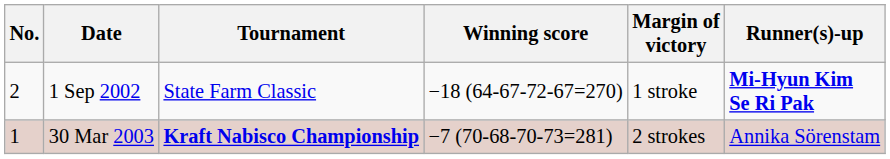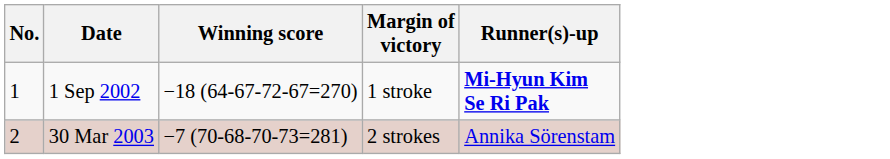 <table class="wikitable" style="font-size:95%;">
 <tr>
 <th>No.</th>
 <th>Date</th>
-<th>Tournament</th>
 <th>Winning score</th>
 <th>Margin of<br>victory</th>
 <th>Runner(s)-up</th>
 </tr>
 <tr>
-<td>2</td>
+<td>1</td>
 <td>1 Sep <a href='#'>2002</a></td>
-<td><a href='#'>State Farm Classic</a></td>
 <td>−18 (64-67-72-67=270)</td>
 <td>1 stroke</td>
 <td><strong> <a href='#'>Mi-Hyun Kim</a><br> <a href='#'>Se Ri Pak</a></strong></td>
 </tr>
 <tr style="background:#e5d1cb;">
-<td>1</td>
+<td>2</td>
 <td>30 Mar <a href='#'>2003</a></td>
-<td><strong><a href='#'>Kraft Nabisco Championship</a></strong></td>
 <td>−7 (70-68-70-73=281)</td>
 <td>2 strokes</td>
 <td> <a href='#'>Annika Sörenstam</a></td>
 </tr>
 </table>
